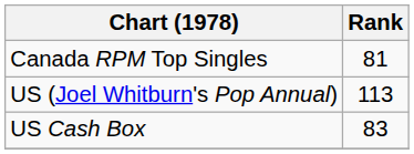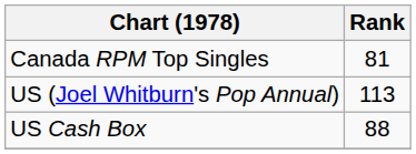 <table class="wikitable sortable">
 <tr>
 <th>Chart (1978)</th>
 <th style="text-align:center;">Rank</th>
 </tr>
 <tr>
 <td>Canada <em>RPM</em> Top Singles</td>
 <td style="text-align:center;">81</td>
 </tr>
 <tr>
 <td>US (<a href='#'>Joel Whitburn</a>'s <em>Pop Annual</em>)</td>
 <td style="text-align:center;">113</td>
 </tr>
 <tr>
 <td>US <em>Cash Box</em> </td>
-<td style="text-align:center;">83</td>
+<td style="text-align:center;">88</td>
 </tr>
 <tr>
 </tr>
 </table>
